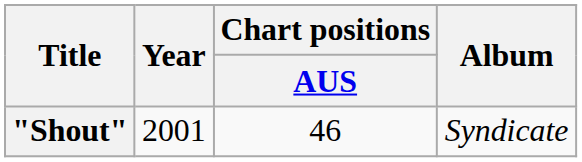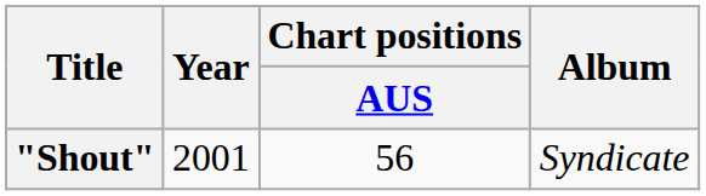 <table class="wikitable plainrowheaders" style="text-align:center;">
 <tr>
 <th rowspan="2">Title</th>
 <th rowspan="2">Year</th>
 <th colspan="1">Chart positions</th>
 <th rowspan="2">Album</th>
 </tr>
 <tr>
 <th scope="col" style="text-align:center;"><a href='#'>AUS</a><br></th>
 </tr>
 <tr>
 <th scope="row">"Shout"</th>
 <td>2001</td>
-<td>46</td>
+<td>56</td>
 <td><em>Syndicate</em></td>
 </tr>
 </table>
